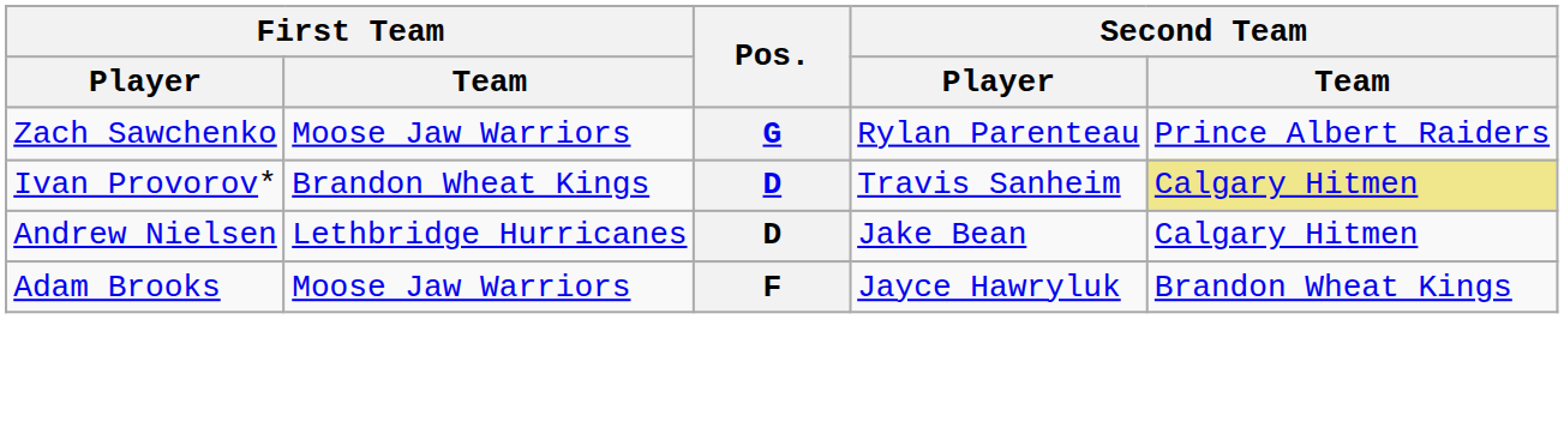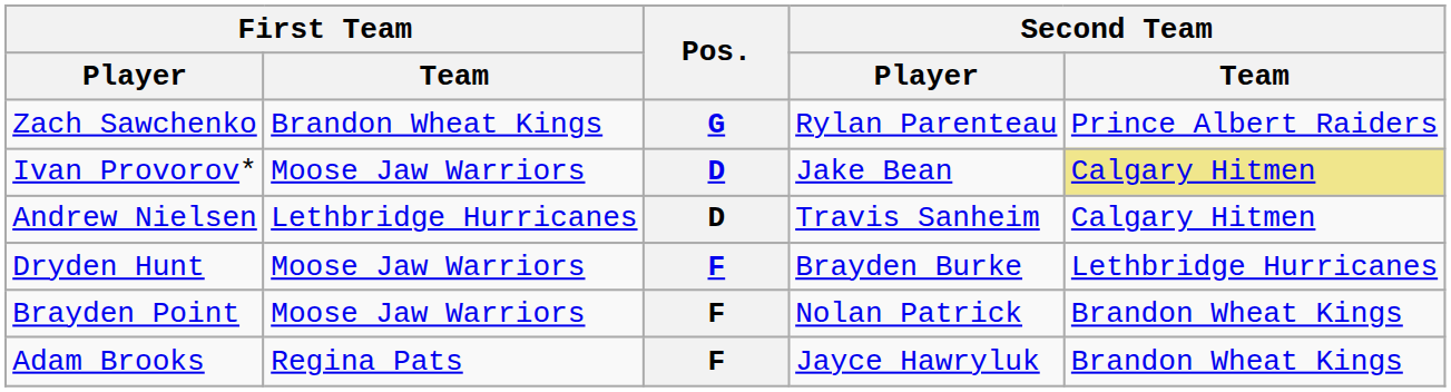 <table class="wikitable">
 <tr>
 <th colspan="2">First Team</th>
 <th style="width:10%;" rowspan="2">Pos.</th>
 <th colspan="2">Second Team</th>
 </tr>
 <tr>
 <th>Player</th>
 <th>Team</th>
 <th>Player</th>
 <th>Team</th>
 </tr>
 <tr>
 <td><a href='#'>Zach Sawchenko</a></td>
-<td><a href='#'>Moose Jaw Warriors</a></td>
+<td><a href='#'>Brandon Wheat Kings</a></td>
 <th style="text-align:center;"><a href='#'>G</a></th>
 <td><a href='#'>Rylan Parenteau</a></td>
 <td><a href='#'>Prince Albert Raiders</a></td>
 </tr>
 <tr>
 <td><a href='#'>Ivan Provorov</a>*</td>
-<td><a href='#'>Brandon Wheat Kings</a></td>
+<td><a href='#'>Moose Jaw Warriors</a></td>
 <th style="text-align:center;"><a href='#'>D</a></th>
-<td><a href='#'>Travis Sanheim</a></td>
+<td><a href='#'>Jake Bean</a></td>
 <td style="background: khaki;"><a href='#'>Calgary Hitmen</a></td>
 </tr>
 <tr>
 <td><a href='#'>Andrew Nielsen</a></td>
 <td><a href='#'>Lethbridge Hurricanes</a></td>
 <th style="text-align:center;">D</th>
-<td><a href='#'>Jake Bean</a></td>
+<td><a href='#'>Travis Sanheim</a></td>
 <td><a href='#'>Calgary Hitmen</a></td>
 </tr>
 <tr>
+<td><a href='#'>Dryden Hunt</a></td>
+<td><a href='#'>Moose Jaw Warriors</a></td>
+<th style="text-align:center;"><a href='#'>F</a></th>
+<td><a href='#'>Brayden Burke</a></td>
+<td><a href='#'>Lethbridge Hurricanes</a></td>
+</tr>
+<tr>
+<td><a href='#'>Brayden Point</a></td>
+<td><a href='#'>Moose Jaw Warriors</a></td>
+<th style="text-align:center;">F</th>
+<td><a href='#'>Nolan Patrick</a></td>
+<td><a href='#'>Brandon Wheat Kings</a></td>
+</tr>
+<tr>
 <td><a href='#'>Adam Brooks</a></td>
-<td><a href='#'>Moose Jaw Warriors</a></td>
+<td><a href='#'>Regina Pats</a></td>
 <th style="text-align:center;">F</th>
 <td><a href='#'>Jayce Hawryluk</a></td>
 <td><a href='#'>Brandon Wheat Kings</a></td>
 </tr>
 </table>
